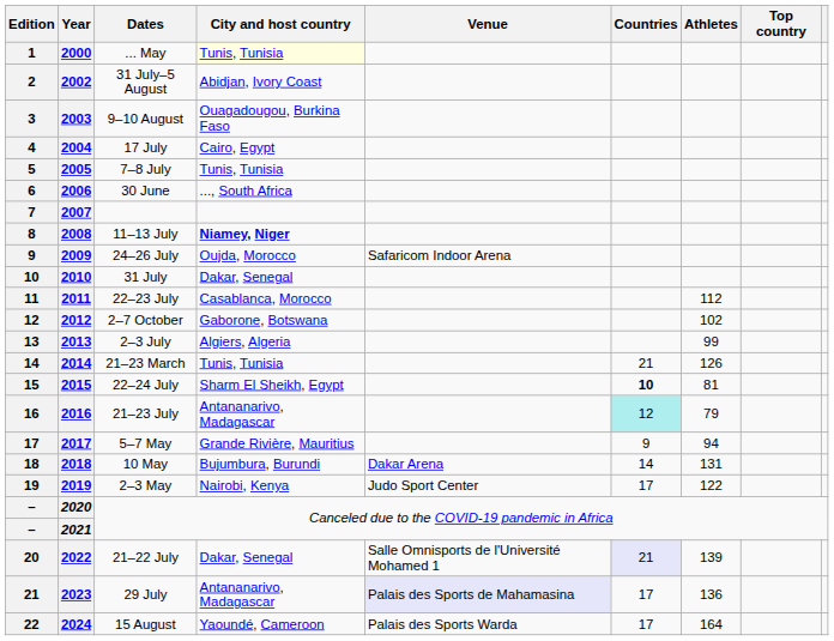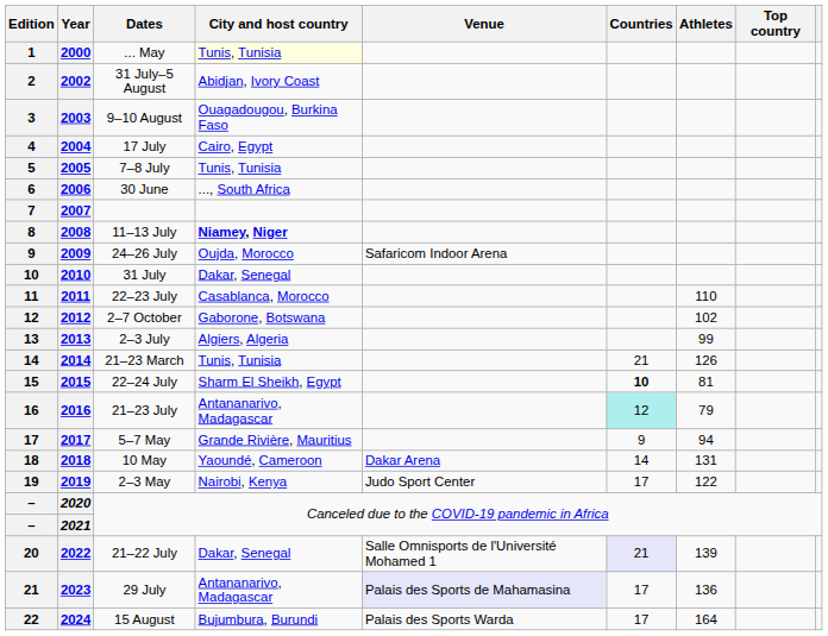 <table class=wikitable style="font-size:90%;">
 <tr>
 <th>Edition</th>
 <th>Year</th>
 <th>Dates</th>
 <th>City and host country</th>
 <th>Venue</th>
 <th>Countries</th>
 <th>Athletes</th>
 <th>Top country</th>
 <th></th>
 </tr>
 <tr>
 <th>1</th>
 <th><a href='#'>2000</a></th>
 <td align=center>... May</td>
 <td style="background: lightyellow;"> <a href='#'>Tunis</a>, <a href='#'>Tunisia</a></td>
 <td></td>
 <td align=center></td>
 <td align=center></td>
 <td></td>
 <td></td>
 </tr>
 <tr>
 <th>2</th>
 <th><a href='#'>2002</a></th>
 <td align=center>31 July–5 August</td>
 <td> <a href='#'>Abidjan</a>, <a href='#'>Ivory Coast</a></td>
 <td></td>
 <td align=center></td>
 <td align=center></td>
 <td></td>
 <td></td>
 </tr>
 <tr>
 <th>3</th>
 <th><a href='#'>2003</a></th>
 <td align=center>9–10 August</td>
 <td> <a href='#'>Ouagadougou</a>, <a href='#'>Burkina Faso</a></td>
 <td></td>
 <td align=center></td>
 <td align=center></td>
 <td></td>
 <td></td>
 </tr>
 <tr>
 <th>4</th>
 <th><a href='#'>2004</a></th>
 <td align=center>17 July</td>
 <td> <a href='#'>Cairo</a>, <a href='#'>Egypt</a></td>
 <td></td>
 <td align=center></td>
 <td align=center></td>
 <td></td>
 <td></td>
 </tr>
 <tr>
 <th>5</th>
 <th><a href='#'>2005</a></th>
 <td align=center>7–8 July</td>
 <td> <a href='#'>Tunis</a>, <a href='#'>Tunisia</a></td>
 <td></td>
 <td align=center></td>
 <td align=center></td>
 <td></td>
 <td></td>
 </tr>
 <tr>
 <th>6</th>
 <th><a href='#'>2006</a></th>
 <td align=center>30 June</td>
 <td> ..., <a href='#'>South Africa</a></td>
 <td></td>
 <td align=center></td>
 <td align=center></td>
 <td></td>
 <td></td>
 </tr>
 <tr>
 <th>7</th>
 <th><a href='#'>2007</a></th>
 <td align=center></td>
 <td></td>
 <td></td>
 <td align=center></td>
 <td align=center></td>
 <td></td>
 <td></td>
 </tr>
 <tr>
 <th>8</th>
 <th><a href='#'>2008</a></th>
 <td align=center>11–13 July</td>
 <td><strong> <a href='#'>Niamey</a>, <a href='#'>Niger</a></strong></td>
 <td></td>
 <td align=center></td>
 <td align=center></td>
 <td></td>
 <td></td>
 </tr>
 <tr>
 <th>9</th>
 <th><a href='#'>2009</a></th>
 <td align=center>24–26 July</td>
 <td> <a href='#'>Oujda</a>, <a href='#'>Morocco</a></td>
 <td>Safaricom Indoor Arena</td>
 <td align=center></td>
 <td align=center></td>
 <td></td>
 <td></td>
 </tr>
 <tr>
 <th>10</th>
 <th><a href='#'>2010</a></th>
 <td align=center>31 July</td>
 <td> <a href='#'>Dakar</a>, <a href='#'>Senegal</a></td>
 <td></td>
 <td align=center></td>
 <td align=center></td>
 <td></td>
 <td></td>
 </tr>
 <tr>
 <th>11</th>
 <th><a href='#'>2011</a></th>
 <td align=center>22–23 July</td>
 <td> <a href='#'>Casablanca</a>, <a href='#'>Morocco</a></td>
 <td></td>
 <td align=center></td>
-<td align=center>112</td>
+<td align=center>110</td>
 <td></td>
 <td></td>
 </tr>
 <tr>
 <th>12</th>
 <th><a href='#'>2012</a></th>
 <td align=center>2–7 October</td>
 <td> <a href='#'>Gaborone</a>, <a href='#'>Botswana</a></td>
 <td></td>
 <td align=center></td>
 <td align=center>102</td>
 <td></td>
 <td></td>
 </tr>
 <tr>
 <th>13</th>
 <th><a href='#'>2013</a></th>
 <td align=center>2–3 July</td>
 <td> <a href='#'>Algiers</a>, <a href='#'>Algeria</a></td>
 <td></td>
 <td align=center></td>
 <td align=center>99</td>
 <td></td>
 <td></td>
 </tr>
 <tr>
 <th>14</th>
 <th><a href='#'>2014</a></th>
 <td align=center>21–23 March</td>
 <td> <a href='#'>Tunis</a>, <a href='#'>Tunisia</a></td>
 <td></td>
 <td align=center>21</td>
 <td align=center>126</td>
 <td></td>
 <td></td>
 </tr>
 <tr>
 <th>15</th>
 <th><a href='#'>2015</a></th>
 <td align=center>22–24 July</td>
 <td> <a href='#'>Sharm El Sheikh</a>, <a href='#'>Egypt</a></td>
 <td></td>
 <td align=center><strong>10</strong></td>
 <td align=center>81</td>
 <td></td>
 <td></td>
 </tr>
 <tr>
 <th>16</th>
 <th><a href='#'>2016</a></th>
 <td align=center>21–23 July</td>
 <td> <a href='#'>Antananarivo</a>, <a href='#'>Madagascar</a></td>
 <td></td>
 <td align=center style="background: paleturquoise;">12</td>
 <td align=center>79</td>
 <td></td>
 <td></td>
 </tr>
 <tr>
 <th>17</th>
 <th><a href='#'>2017</a></th>
 <td align=center>5–7 May</td>
 <td> <a href='#'>Grande Rivière</a>, <a href='#'>Mauritius</a></td>
 <td></td>
 <td align=center>9</td>
 <td align=center>94</td>
 <td></td>
 <td></td>
 </tr>
 <tr>
 <th>18</th>
 <th><a href='#'>2018</a></th>
 <td align=center>10 May</td>
-<td> <a href='#'>Bujumbura</a>, <a href='#'>Burundi</a></td>
+<td> <a href='#'>Yaoundé</a>, <a href='#'>Cameroon</a></td>
 <td><a href='#'>Dakar Arena</a></td>
 <td align=center>14</td>
 <td align=center>131</td>
 <td></td>
 <td></td>
 </tr>
 <tr>
 <th>19</th>
 <th><a href='#'>2019</a></th>
 <td align=center>2–3 May</td>
 <td> <a href='#'>Nairobi</a>, <a href='#'>Kenya</a></td>
 <td>Judo Sport Center</td>
 <td align=center>17</td>
 <td align=center>122</td>
 <td></td>
 <td></td>
 </tr>
 <tr>
 <th>–</th>
 <th><em>2020</em></th>
 <td align=center colspan=7 rowspan=2><em>Canceled due to the <a href='#'>COVID-19 pandemic in Africa</a></em></td>
 </tr>
 <tr>
 <th>–</th>
 <th><em>2021</em></th>
 </tr>
 <tr>
 <th>20</th>
 <th><a href='#'>2022</a></th>
 <td align=center>21–22 July</td>
 <td> <a href='#'>Dakar</a>, <a href='#'>Senegal</a></td>
 <td>Salle Omnisports de l'Université Mohamed 1</td>
 <td align=center style="background: lavender;">21</td>
 <td align=center>139</td>
 <td></td>
 <td></td>
 </tr>
 <tr>
 <th>21</th>
 <th><a href='#'>2023</a></th>
 <td align=center>29 July</td>
 <td> <a href='#'>Antananarivo</a>, <a href='#'>Madagascar</a></td>
 <td style="background: lavender;">Palais des Sports de Mahamasina</td>
 <td align=center>17</td>
 <td align=center>136</td>
 <td></td>
 <td></td>
 </tr>
 <tr>
 <th>22</th>
 <th><a href='#'>2024</a></th>
 <td align=center>15 August</td>
-<td> <a href='#'>Yaoundé</a>, <a href='#'>Cameroon</a></td>
+<td> <a href='#'>Bujumbura</a>, <a href='#'>Burundi</a></td>
 <td>Palais des Sports Warda</td>
 <td align=center>17</td>
 <td align=center>164</td>
 <td></td>
 <td></td>
 </tr>
 </table>
